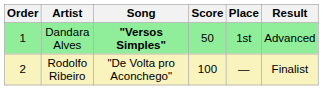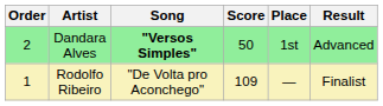 <table class="wikitable" style="text-align:center; width:70%;">
 <tr>
 <th scope="col" width="05%">Order</th>
 <th scope="col" width="17%">Artist</th>
 <th scope="col" width="33%">Song</th>
 <th scope="col" width="05%">Score</th>
 <th scope="col" width="05%">Place</th>
 <th scope="col" width="10%">Result</th>
 </tr>
 <tr bgcolor=90EE9B>
-<td>1</td>
+<td>2</td>
 <td>Dandara Alves</td>
 <td><strong>"Versos Simples"</strong></td>
 <td>50</td>
 <td>1st</td>
 <td>Advanced</td>
 </tr>
 <tr bgcolor=F9F3BD>
-<td>2</td>
+<td>1</td>
 <td>Rodolfo Ribeiro</td>
 <td>"De Volta pro Aconchego"</td>
-<td>100</td>
+<td>109</td>
 <td>—</td>
 <td>Finalist</td>
 </tr>
 </table>
